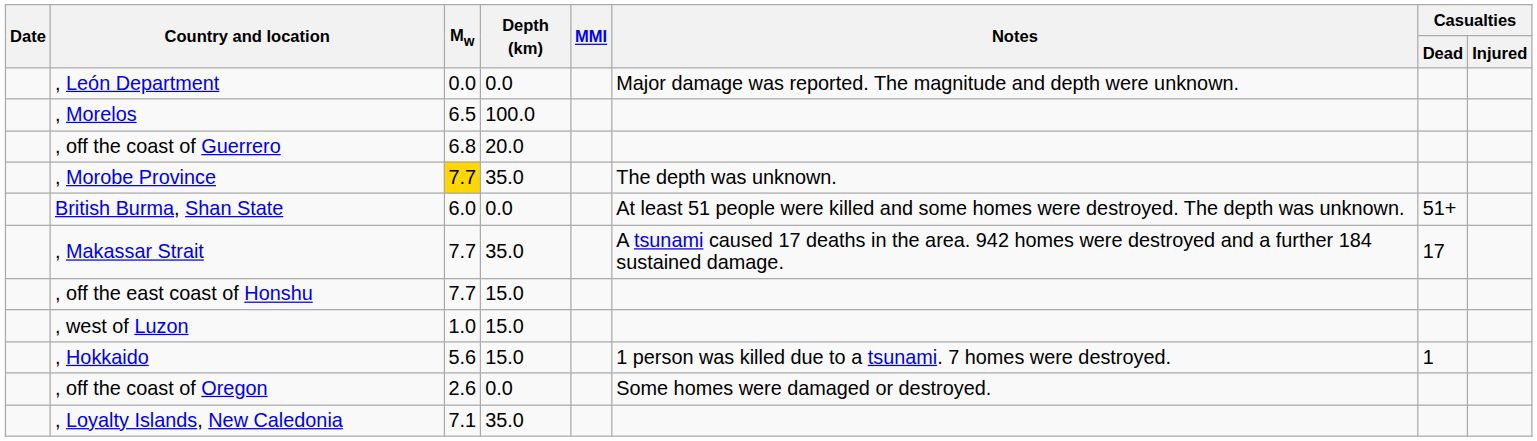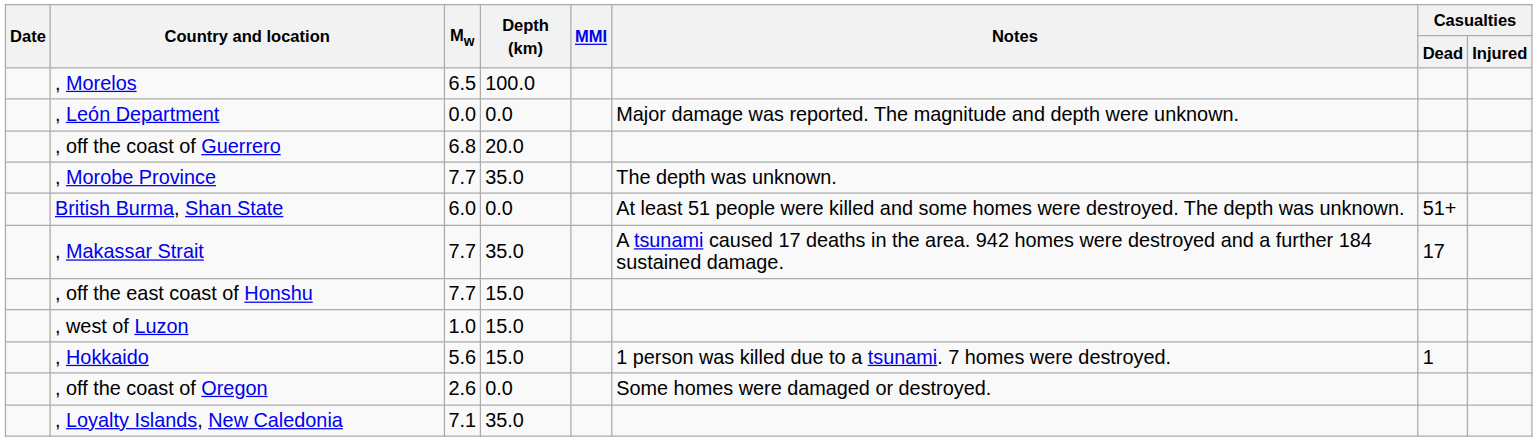 <table class="wikitable sortable sort-under" style="border:1px black; margin-left:1em;">
 <tr>
 <th rowspan="2"><small>Date</small></th>
 <th rowspan="2" style="width: 310px"><small>Country and location</small></th>
 <th rowspan="2"><small>M<sub>w</sub></small></th>
 <th rowspan="2"><small>Depth (km)</small></th>
 <th rowspan="2"><small><a href='#'>MMI</a></small></th>
 <th rowspan="2" class="unsortable"><small>Notes</small></th>
 <th colspan="2"><small>Casualties</small></th>
 </tr>
 <tr>
 <th><small>Dead</small></th>
 <th><small>Injured</small></th>
 </tr>
 <tr>
 <td></td>
+<td>, <a href='#'>Morelos</a></td>
+<td>6.5</td>
+<td>100.0</td>
+<td></td>
+<td></td>
+<td></td>
+<td></td>
+</tr>
+<tr>
+<td></td>
 <td>, <a href='#'>León Department</a></td>
 <td>0.0</td>
 <td>0.0</td>
 <td></td>
 <td>Major damage was reported. The magnitude and depth were unknown.</td>
-<td></td>
-<td></td>
-</tr>
-<tr>
-<td></td>
-<td>, <a href='#'>Morelos</a></td>
-<td>6.5</td>
-<td>100.0</td>
-<td></td>
-<td></td>
 <td></td>
 <td></td>
 </tr>
 <tr>
 <td></td>
 <td>, off the coast of <a href='#'>Guerrero</a></td>
 <td>6.8</td>
 <td>20.0</td>
 <td></td>
 <td></td>
 <td></td>
 <td></td>
 </tr>
 <tr>
 <td></td>
 <td>, <a href='#'>Morobe Province</a></td>
-<td style="background: gold;">7.7</td>
+<td>7.7</td>
 <td>35.0</td>
 <td></td>
 <td>The depth was unknown.</td>
 <td></td>
 <td></td>
 </tr>
 <tr>
 <td></td>
 <td> <a href='#'>British Burma</a>, <a href='#'>Shan State</a></td>
 <td>6.0</td>
 <td>0.0</td>
 <td></td>
 <td>At least 51 people were killed and some homes were destroyed. The depth was unknown.</td>
 <td>51+</td>
 <td></td>
 </tr>
 <tr>
 <td></td>
 <td>, <a href='#'>Makassar Strait</a></td>
 <td>7.7</td>
 <td>35.0</td>
 <td></td>
 <td>A <a href='#'>tsunami</a> caused 17 deaths in the area. 942 homes were destroyed and a further 184 sustained damage.</td>
 <td>17</td>
 <td></td>
 </tr>
 <tr>
 <td></td>
 <td>, off the east coast of <a href='#'>Honshu</a></td>
 <td>7.7</td>
 <td>15.0</td>
 <td></td>
 <td></td>
 <td></td>
 <td></td>
 </tr>
 <tr>
 <td></td>
 <td>, west of <a href='#'>Luzon</a></td>
 <td>1.0</td>
 <td>15.0</td>
 <td></td>
 <td></td>
 <td></td>
 <td></td>
 </tr>
 <tr>
 <td></td>
 <td>, <a href='#'>Hokkaido</a></td>
 <td>5.6</td>
 <td>15.0</td>
 <td></td>
 <td>1 person was killed due to a <a href='#'>tsunami</a>. 7 homes were destroyed.</td>
 <td>1</td>
 <td></td>
 </tr>
 <tr>
 <td></td>
 <td>, off the coast of <a href='#'>Oregon</a></td>
 <td>2.6</td>
 <td>0.0</td>
 <td></td>
 <td>Some homes were damaged or destroyed.</td>
 <td></td>
 <td></td>
 </tr>
 <tr>
 <td></td>
 <td>, <a href='#'>Loyalty Islands</a>, <a href='#'>New Caledonia</a></td>
 <td>7.1</td>
 <td>35.0</td>
 <td></td>
 <td></td>
 <td></td>
 <td></td>
 </tr>
 </table>
